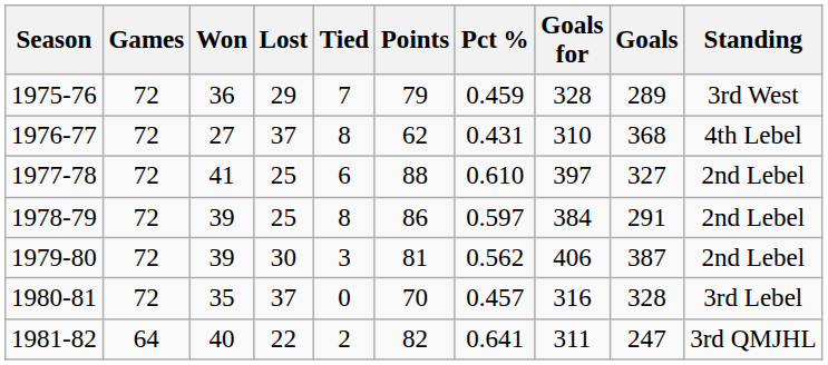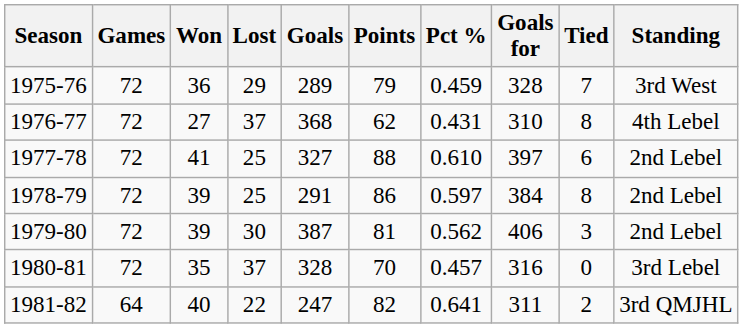 <table class="wikitable" style="text-align: center;">
 <tr>
 <th>Season</th>
 <th>Games</th>
 <th>Won</th>
 <th>Lost</th>
-<th>Tied</th>
+<th>Goals<br></th>
 <th>Points</th>
 <th>Pct %</th>
 <th>Goals<br>for</th>
-<th>Goals<br></th>
+<th>Tied</th>
 <th>Standing</th>
 </tr>
 <tr>
 <td>1975-76</td>
 <td>72</td>
 <td>36</td>
 <td>29</td>
-<td>7</td>
+<td>289</td>
 <td>79</td>
 <td>0.459</td>
 <td>328</td>
-<td>289</td>
+<td>7</td>
 <td>3rd West</td>
 </tr>
 <tr>
 <td>1976-77</td>
 <td>72</td>
 <td>27</td>
 <td>37</td>
-<td>8</td>
+<td>368</td>
 <td>62</td>
 <td>0.431</td>
 <td>310</td>
-<td>368</td>
+<td>8</td>
 <td>4th Lebel</td>
 </tr>
 <tr>
 <td>1977-78</td>
 <td>72</td>
 <td>41</td>
 <td>25</td>
-<td>6</td>
+<td>327</td>
 <td>88</td>
 <td>0.610</td>
 <td>397</td>
-<td>327</td>
+<td>6</td>
 <td>2nd Lebel</td>
 </tr>
 <tr>
 <td>1978-79</td>
 <td>72</td>
 <td>39</td>
 <td>25</td>
-<td>8</td>
+<td>291</td>
 <td>86</td>
 <td>0.597</td>
 <td>384</td>
-<td>291</td>
+<td>8</td>
 <td>2nd Lebel</td>
 </tr>
 <tr>
 <td>1979-80</td>
 <td>72</td>
 <td>39</td>
 <td>30</td>
-<td>3</td>
+<td>387</td>
 <td>81</td>
 <td>0.562</td>
 <td>406</td>
-<td>387</td>
+<td>3</td>
 <td>2nd Lebel</td>
 </tr>
 <tr>
 <td>1980-81</td>
 <td>72</td>
 <td>35</td>
 <td>37</td>
-<td>0</td>
+<td>328</td>
 <td>70</td>
 <td>0.457</td>
 <td>316</td>
-<td>328</td>
+<td>0</td>
 <td>3rd Lebel</td>
 </tr>
 <tr>
 <td>1981-82</td>
 <td>64</td>
 <td>40</td>
 <td>22</td>
-<td>2</td>
+<td>247</td>
 <td>82</td>
 <td>0.641</td>
 <td>311</td>
-<td>247</td>
+<td>2</td>
 <td>3rd QMJHL</td>
 </tr>
 </table>
